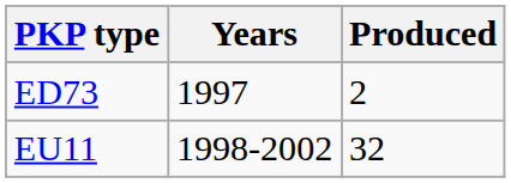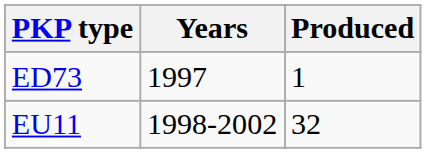 <table class="wikitable">
 <tr>
 <th><a href='#'>PKP</a> type</th>
 <th>Years</th>
 <th>Produced</th>
 </tr>
 <tr>
 <td><a href='#'>ED73</a></td>
 <td>1997</td>
-<td>2</td>
+<td>1</td>
 </tr>
 <tr>
 <td><a href='#'>EU11</a></td>
 <td>1998-2002</td>
 <td>32</td>
 </tr>
 </table>
